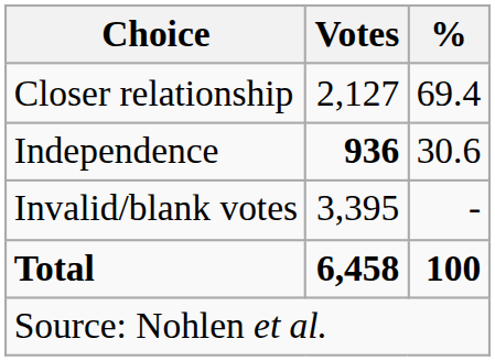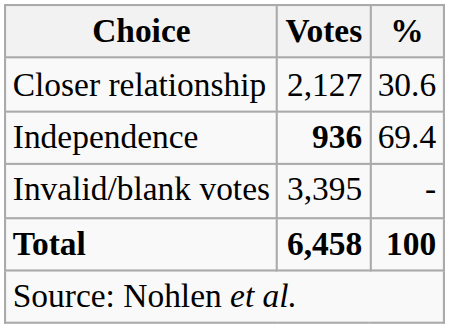 <table class=wikitable style=text-align:right>
 <tr>
 <th>Choice</th>
 <th>Votes</th>
 <th>%</th>
 </tr>
 <tr>
 <td align=left>Closer relationship</td>
 <td>2,127</td>
-<td>69.4</td>
+<td>30.6</td>
 </tr>
 <tr>
 <td align=left>Independence</td>
 <td><strong>936</strong></td>
-<td>30.6</td>
+<td>69.4</td>
 </tr>
 <tr>
 <td align=left>Invalid/blank votes</td>
 <td>3,395</td>
 <td>-</td>
 </tr>
 <tr>
 <td align=left><strong>Total</strong></td>
 <td><strong>6,458</strong></td>
 <td><strong>100</strong></td>
 </tr>
 <tr>
 <td colspan=3 align=left>Source: Nohlen <em>et al.</em></td>
 </tr>
 </table>
